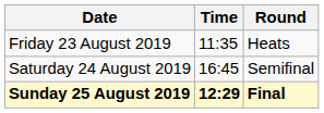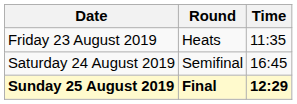 <table class="wikitable">
 <tr>
 <th>Date</th>
+<th>Round</th>
 <th>Time</th>
-<th>Round</th>
 </tr>
 <tr>
 <td>Friday 23 August 2019</td>
+<td>Heats</td>
 <td>11:35</td>
-<td>Heats</td>
 </tr>
 <tr>
 <td>Saturday 24 August 2019</td>
+<td>Semifinal</td>
 <td>16:45</td>
-<td>Semifinal</td>
 </tr>
 <tr>
 <td style=background:lemonchiffon><strong>Sunday 25 August 2019</strong></td>
+<td style=background:lemonchiffon><strong>Final</strong></td>
 <td style=background:lemonchiffon><strong>12:29</strong></td>
-<td style=background:lemonchiffon><strong>Final</strong></td>
 </tr>
 </table>
